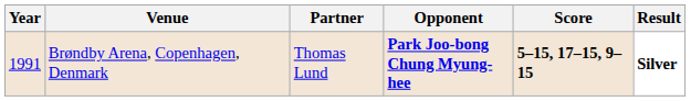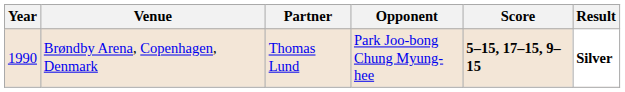 <table class="sortable wikitable" style="font-size: 90%;">
 <tr>
 <th>Year</th>
 <th>Venue</th>
 <th>Partner</th>
 <th>Opponent</th>
 <th>Score</th>
 <th>Result</th>
 </tr>
 <tr style="background:#F3E6D7">
-<td align="center"><a href='#'>1991</a></td>
+<td align="center"><a href='#'>1990</a></td>
 <td align="left"><a href='#'>Brøndby Arena</a>, <a href='#'>Copenhagen</a>, <a href='#'>Denmark</a></td>
 <td align="left"> <a href='#'>Thomas Lund</a></td>
-<td align="left"><strong> <a href='#'>Park Joo-bong</a> <br>  <a href='#'>Chung Myung-hee</a></strong></td>
+<td align="left"> <a href='#'>Park Joo-bong</a> <br>  <a href='#'>Chung Myung-hee</a></td>
 <td align="left"><strong>5–15, 17–15, 9–15</strong></td>
 <td style="text-align:left; background: white"> <strong>Silver</strong></td>
 </tr>
 </table>
